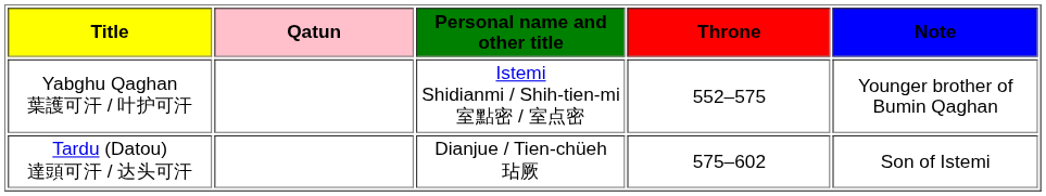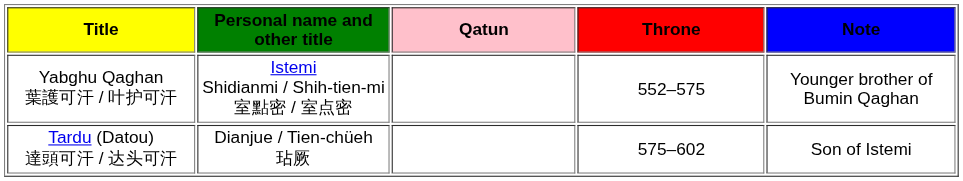 <table border="1" cellpadding="2">
 <tr>
 <th width="225" bgcolor="#FFFF00">Title</th>
+<th width="225" bgcolor=green>Personal name and other title</th>
 <th width="225" bgcolor=pink>Qatun</th>
-<th width="225" bgcolor=green>Personal name and other title</th>
 <th width="225" bgcolor="#FF0000">Throne</th>
 <th width="225" bgcolor=blue>Note</th>
 </tr>
 <tr align="center">
 <td>Yabghu Qaghan<br>葉護可汗 / 叶护可汗</td>
+<td><a href='#'>Istemi</a><br>Shidianmi / Shih-tien-mi<br>室點密 / 室点密</td>
 <td></td>
-<td><a href='#'>Istemi</a><br>Shidianmi / Shih-tien-mi<br>室點密 / 室点密</td>
 <td>552–575</td>
 <td>Younger brother of Bumin Qaghan</td>
 </tr>
 <tr align="center">
 <td><a href='#'>Tardu</a> (Datou)<br>達頭可汗 / 达头可汗</td>
+<td>Dianjue / Tien-chüeh<br>玷厥</td>
 <td></td>
-<td>Dianjue / Tien-chüeh<br>玷厥</td>
 <td>575–602</td>
 <td>Son of Istemi</td>
 </tr>
 </table>
